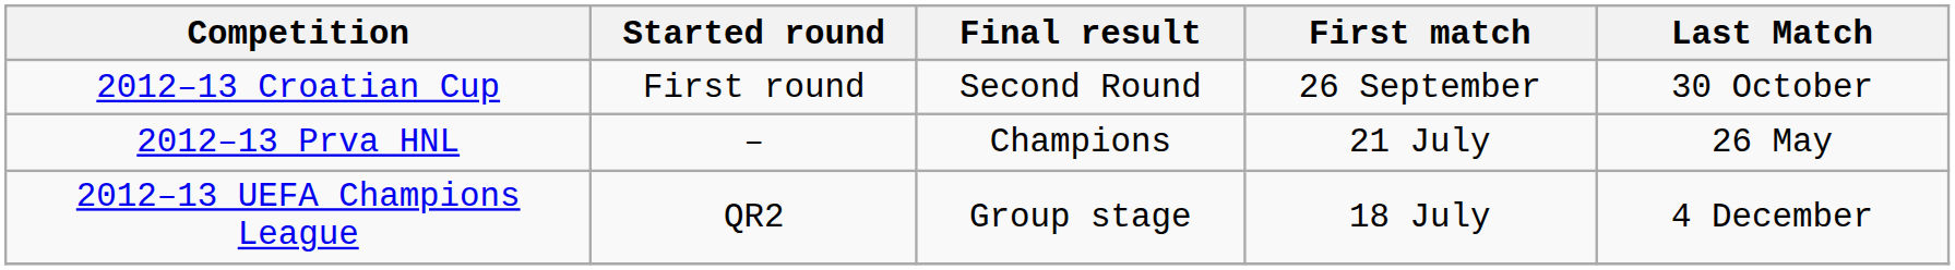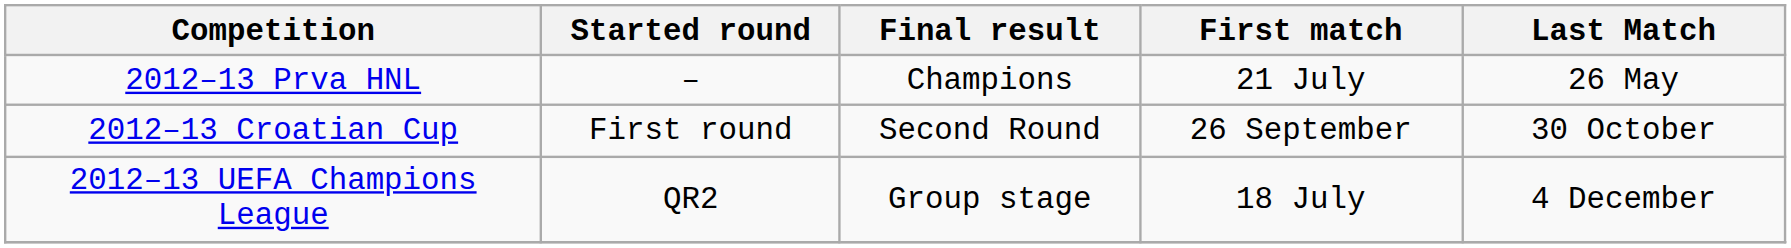 <table class="wikitable" style="text-align: center;">
 <tr>
 <th width="220">Competition</th>
 <th width="120">Started round</th>
 <th width="120">Final result</th>
 <th width="130">First match</th>
 <th width="130">Last Match</th>
 </tr>
 <tr>
+<td><a href='#'>2012–13 Prva HNL</a></td>
+<td>–</td>
+<td>Champions</td>
+<td>21 July</td>
+<td>26 May</td>
+</tr>
+<tr>
 <td><a href='#'>2012–13 Croatian Cup</a></td>
 <td>First round</td>
 <td>Second Round</td>
 <td>26 September</td>
 <td>30 October</td>
-</tr>
-<tr>
-<td><a href='#'>2012–13 Prva HNL</a></td>
-<td>–</td>
-<td>Champions</td>
-<td>21 July</td>
-<td>26 May</td>
 </tr>
 <tr>
 <td><a href='#'>2012–13 UEFA Champions League</a></td>
 <td>QR2</td>
 <td>Group stage</td>
 <td>18 July</td>
 <td>4 December</td>
 </tr>
 <tr>
 </tr>
 </table>
